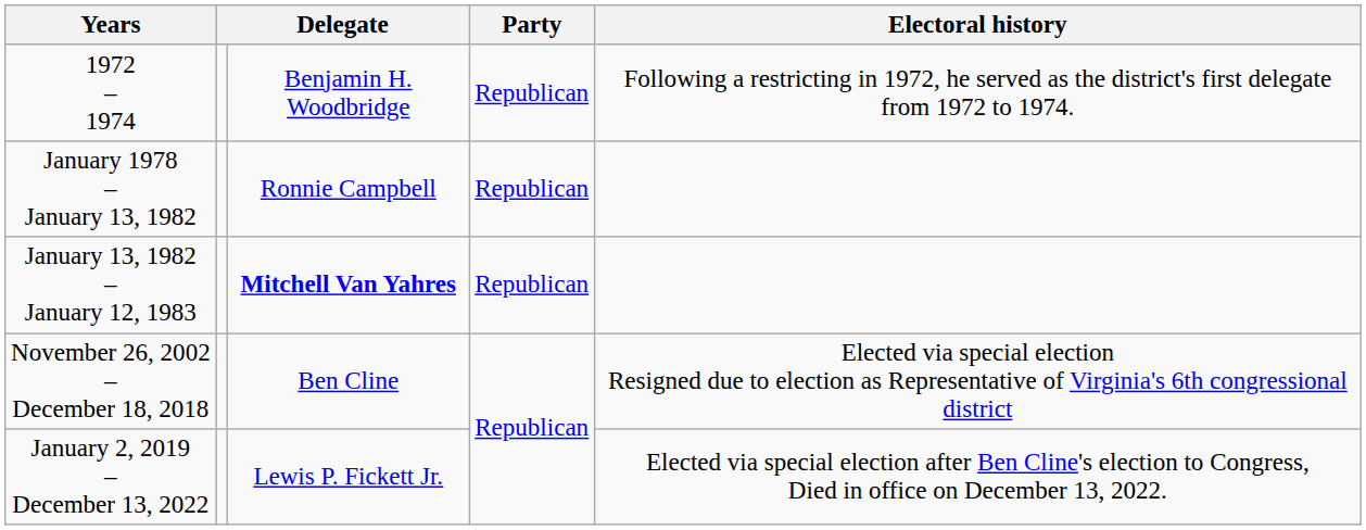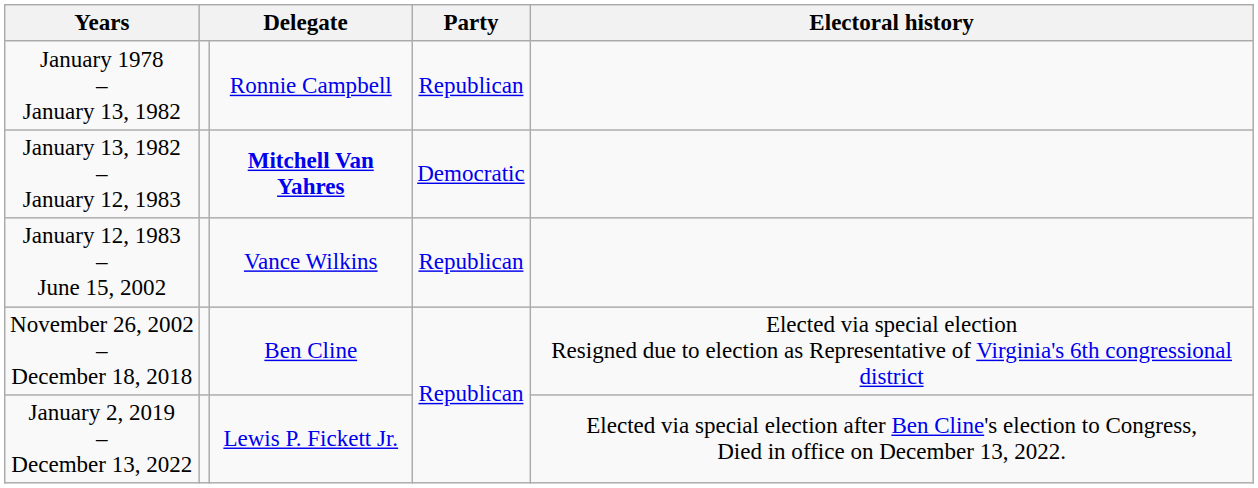 <table class=wikitable style="text-align:center">
 <tr valign=bottom>
 <th>Years</th>
 <th colspan=2>Delegate</th>
 <th>Party</th>
 <th>Electoral history</th>
-</tr>
-<tr>
-<td nowrap><span>1972</span><br>–<br><span>1974</span></td>
-<td align=left></td>
-<td><a href='#'>Benjamin H. Woodbridge</a></td>
-<td><a href='#'>Republican</a></td>
-<td>Following a restricting in 1972, he served as the district's first delegate from 1972 to 1974.</td>
 </tr>
 <tr>
 <td nowrap><span>January 1978</span><br>–<br><span>January 13, 1982</span></td>
 <td align=left></td>
 <td><a href='#'>Ronnie Campbell</a></td>
 <td><a href='#'>Republican</a></td>
 <td></td>
 </tr>
 <tr>
 <td nowrap><span>January 13, 1982</span><br>–<br><span>January 12, 1983</span></td>
 <td align=left></td>
 <td><strong><a href='#'>Mitchell Van Yahres</a></strong></td>
+<td><a href='#'>Democratic</a></td>
+<td></td>
+</tr>
+<tr>
+<td nowrap><span>January 12, 1983</span><br>–<br><span>June 15, 2002</span></td>
+<td align=left></td>
+<td><a href='#'>Vance Wilkins</a></td>
 <td><a href='#'>Republican</a></td>
 <td></td>
 </tr>
 <tr>
 <td nowrap><span>November 26, 2002</span><br>–<br><span>December 18, 2018</span></td>
 <td align=left></td>
 <td><a href='#'>Ben Cline</a></td>
 <td rowspan="2" ><a href='#'>Republican</a></td>
 <td>Elected via special election<br>Resigned due to election as Representative of <a href='#'>Virginia's 6th congressional district</a><br></td>
 </tr>
 <tr>
 <td>January 2, 2019 <br>–<br> December 13, 2022</td>
 <td></td>
 <td><a href='#'>Lewis P. Fickett Jr.</a></td>
 <td>Elected via special election after <a href='#'>Ben Cline</a>'s election to Congress,<br> Died in office on December 13, 2022.</td>
 </tr>
 </table>
